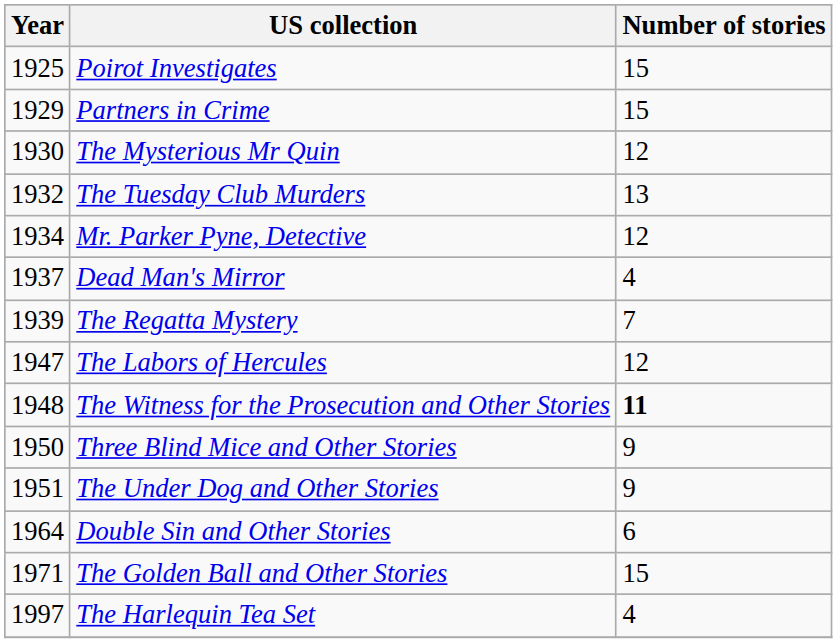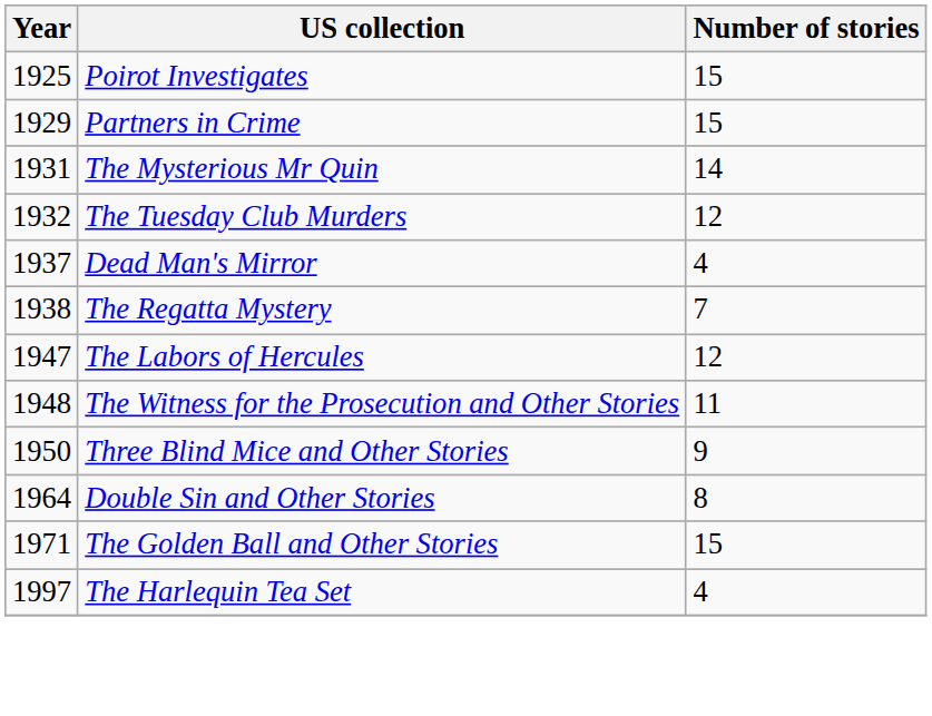 <table class="wikitable sortable">
 <tr>
 <th scope=col>Year</th>
 <th scope=col>US collection</th>
 <th scope=col>Number of stories</th>
 </tr>
 <tr>
 <td>1925</td>
 <td><em><a href='#'>Poirot Investigates</a></em></td>
 <td>15</td>
 </tr>
 <tr>
 <td>1929</td>
 <td><em><a href='#'>Partners in Crime</a></em></td>
 <td>15</td>
 </tr>
 <tr>
-<td>1930</td>
+<td>1931</td>
 <td><em><a href='#'>The Mysterious Mr Quin</a></em></td>
-<td>12</td>
+<td>14</td>
 </tr>
 <tr>
 <td>1932</td>
 <td><em><a href='#'>The Tuesday Club Murders</a></em></td>
-<td>13</td>
-</tr>
-<tr>
-<td>1934</td>
-<td><em><a href='#'>Mr. Parker Pyne, Detective</a></em></td>
 <td>12</td>
 </tr>
 <tr>
 <td>1937</td>
 <td><em><a href='#'>Dead Man's Mirror</a></em></td>
 <td>4</td>
 </tr>
 <tr>
-<td>1939</td>
+<td>1938</td>
 <td><em><a href='#'>The Regatta Mystery</a></em></td>
 <td>7</td>
 </tr>
 <tr>
 <td>1947</td>
 <td><em><a href='#'>The Labors of Hercules</a></em></td>
 <td>12</td>
 </tr>
 <tr>
 <td>1948</td>
 <td><em><a href='#'>The Witness for the Prosecution and Other Stories</a></em></td>
-<td><strong>11</strong></td>
+<td>11</td>
 </tr>
 <tr>
 <td>1950</td>
 <td><em><a href='#'>Three Blind Mice and Other Stories</a></em></td>
 <td>9</td>
 </tr>
 <tr>
-<td>1951</td>
-<td><em><a href='#'>The Under Dog and Other Stories</a></em></td>
-<td>9</td>
-</tr>
-<tr>
 <td>1964</td>
 <td><em><a href='#'>Double Sin and Other Stories</a></em></td>
-<td>6</td>
+<td>8</td>
 </tr>
 <tr>
 <td>1971</td>
 <td><em><a href='#'>The Golden Ball and Other Stories</a></em></td>
 <td>15</td>
 </tr>
 <tr>
 <td>1997</td>
 <td><em><a href='#'>The Harlequin Tea Set</a></em></td>
 <td>4</td>
 </tr>
 <tr>
 </tr>
 </table>
